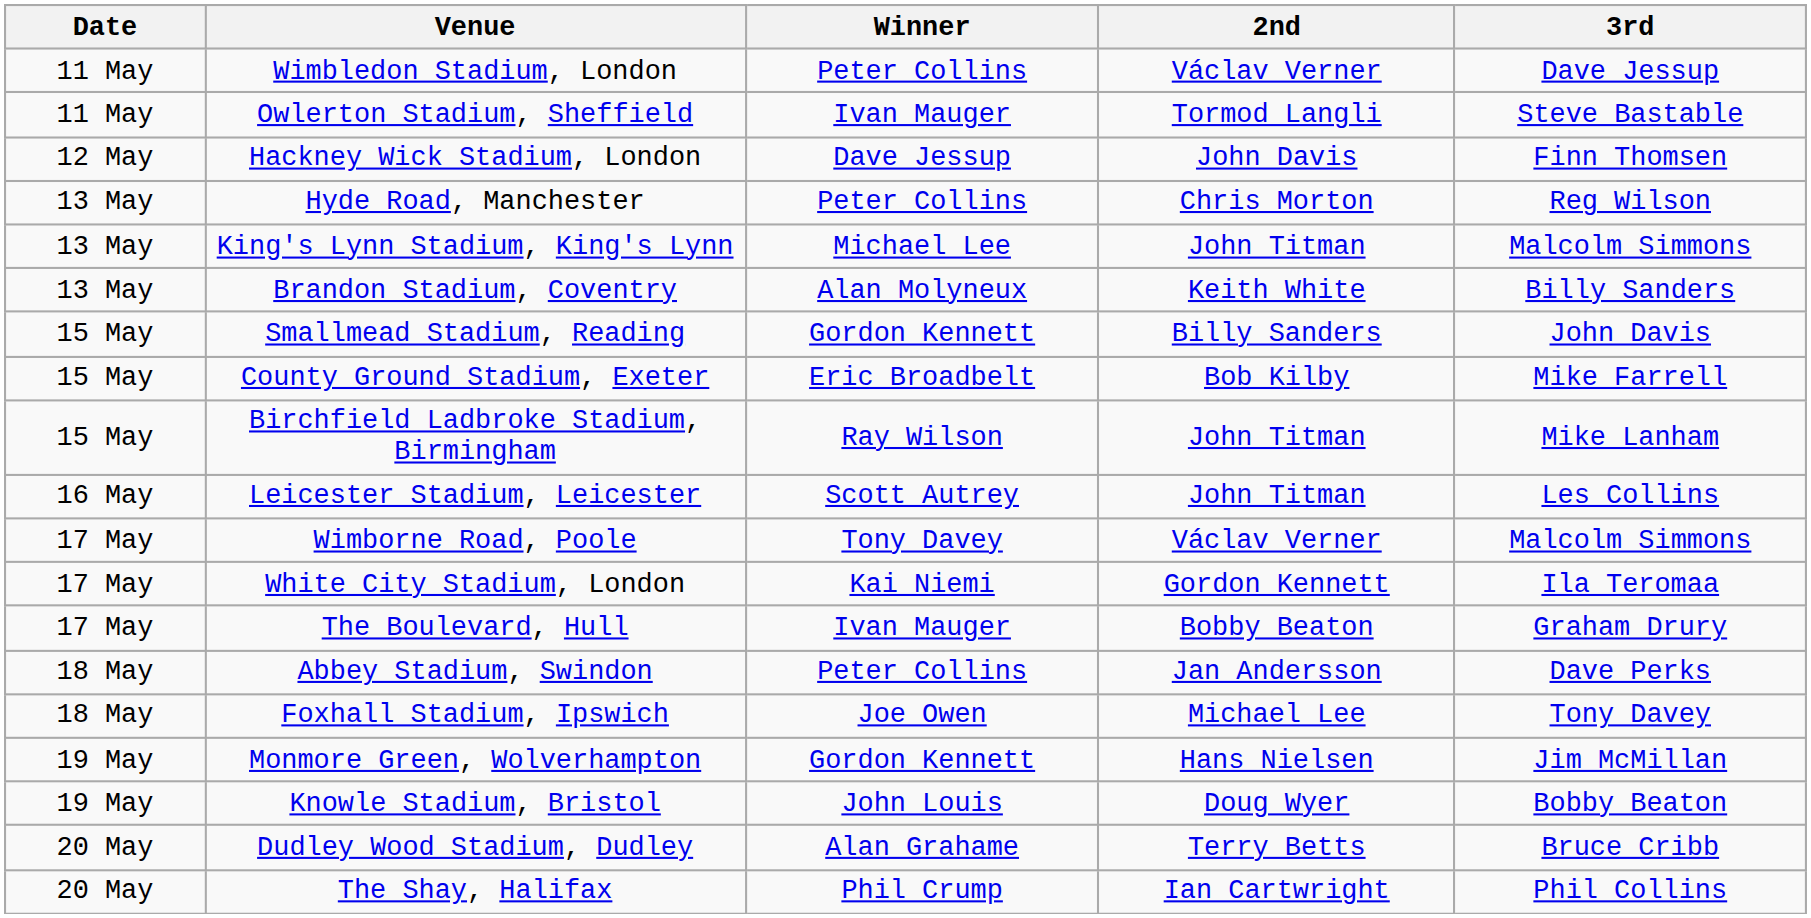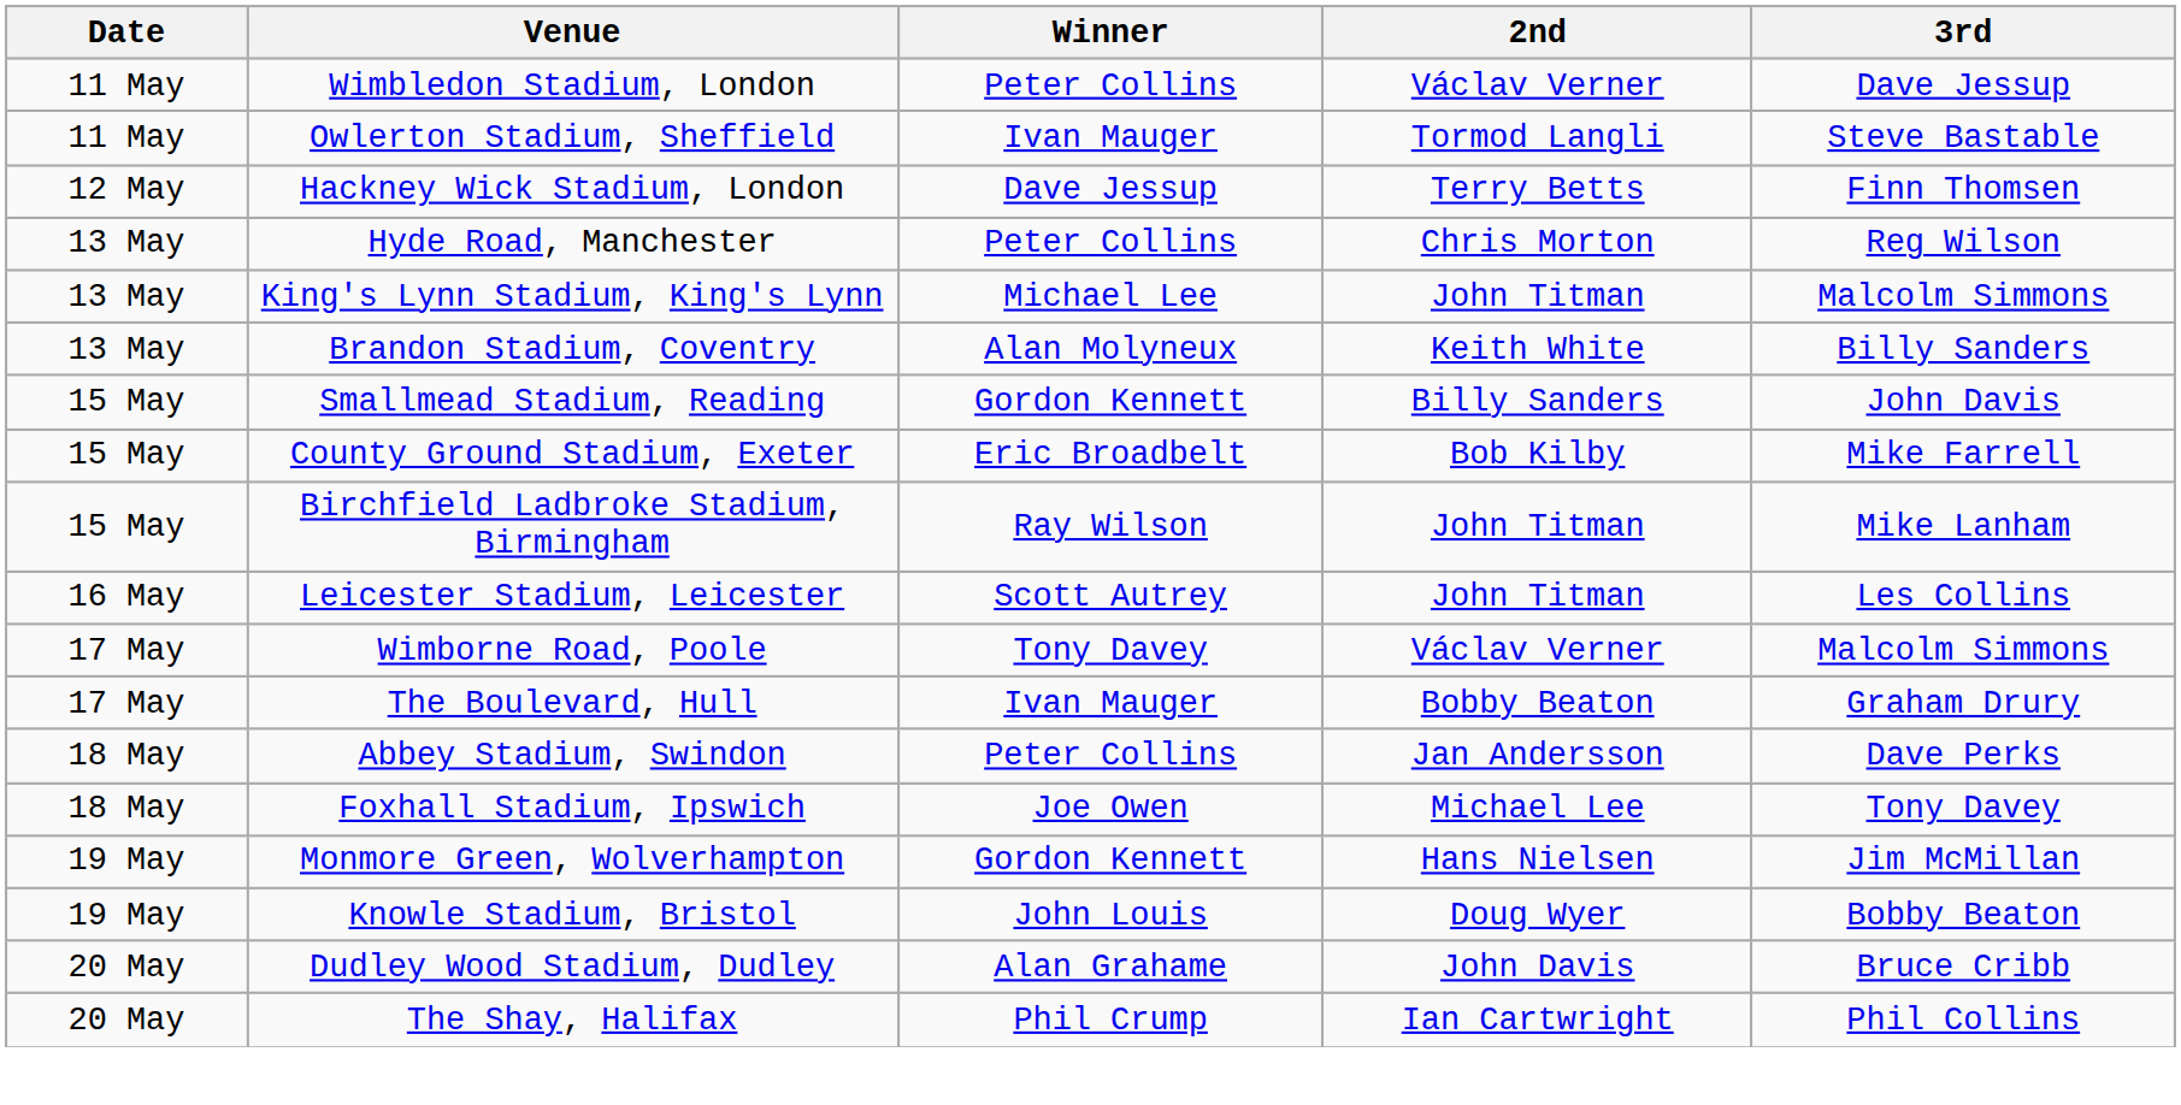 <table class="wikitable" style="text-align:center">
 <tr>
 <th width=100>Date</th>
 <th width=280>Venue</th>
 <th width=180>Winner</th>
 <th width=180>2nd</th>
 <th width=180>3rd</th>
 </tr>
 <tr>
 <td align=center>11 May</td>
 <td><a href='#'>Wimbledon Stadium</a>, London</td>
 <td><a href='#'>Peter Collins</a></td>
 <td><a href='#'>Václav Verner</a></td>
 <td><a href='#'>Dave Jessup</a></td>
 </tr>
 <tr>
 <td align=center>11 May</td>
 <td><a href='#'>Owlerton Stadium</a>, <a href='#'>Sheffield</a></td>
 <td><a href='#'>Ivan Mauger</a></td>
 <td><a href='#'>Tormod Langli</a></td>
 <td><a href='#'>Steve Bastable</a></td>
 </tr>
 <tr>
 <td align=center>12 May</td>
 <td><a href='#'>Hackney Wick Stadium</a>, London</td>
 <td><a href='#'>Dave Jessup</a></td>
-<td><a href='#'>John Davis</a></td>
+<td><a href='#'>Terry Betts</a></td>
 <td><a href='#'>Finn Thomsen</a></td>
 </tr>
 <tr>
 <td align=center>13 May</td>
 <td><a href='#'>Hyde Road</a>, Manchester</td>
 <td><a href='#'>Peter Collins</a></td>
 <td><a href='#'>Chris Morton</a></td>
 <td><a href='#'>Reg Wilson</a></td>
 </tr>
 <tr>
 <td align=center>13 May</td>
 <td><a href='#'>King's Lynn Stadium</a>, <a href='#'>King's Lynn</a></td>
 <td><a href='#'>Michael Lee</a></td>
 <td><a href='#'>John Titman</a></td>
 <td><a href='#'>Malcolm Simmons</a></td>
 </tr>
 <tr>
 <td align=center>13 May</td>
 <td><a href='#'>Brandon Stadium</a>, <a href='#'>Coventry</a></td>
 <td><a href='#'>Alan Molyneux</a></td>
 <td><a href='#'>Keith White</a></td>
 <td><a href='#'>Billy Sanders</a></td>
 </tr>
 <tr>
 <td align=center>15 May</td>
 <td><a href='#'>Smallmead Stadium</a>, <a href='#'>Reading</a></td>
 <td><a href='#'>Gordon Kennett</a></td>
 <td><a href='#'>Billy Sanders</a></td>
 <td><a href='#'>John Davis</a></td>
 </tr>
 <tr>
 <td align=center>15 May</td>
 <td><a href='#'>County Ground Stadium</a>, <a href='#'>Exeter</a></td>
 <td><a href='#'>Eric Broadbelt</a></td>
 <td><a href='#'>Bob Kilby</a></td>
 <td><a href='#'>Mike Farrell</a></td>
 </tr>
 <tr>
 <td align=center>15 May</td>
 <td><a href='#'>Birchfield Ladbroke Stadium</a>, <a href='#'>Birmingham</a></td>
 <td><a href='#'>Ray Wilson</a></td>
 <td><a href='#'>John Titman</a></td>
 <td><a href='#'>Mike Lanham</a></td>
 </tr>
 <tr>
 <td align=center>16 May</td>
 <td><a href='#'>Leicester Stadium</a>, <a href='#'>Leicester</a></td>
 <td><a href='#'>Scott Autrey</a></td>
 <td><a href='#'>John Titman</a></td>
 <td><a href='#'>Les Collins</a></td>
 </tr>
 <tr>
 <td align=center>17 May</td>
 <td><a href='#'>Wimborne Road</a>, <a href='#'>Poole</a></td>
 <td><a href='#'>Tony Davey</a></td>
 <td><a href='#'>Václav Verner</a></td>
 <td><a href='#'>Malcolm Simmons</a></td>
 </tr>
 <tr>
 <td align=center>17 May</td>
-<td><a href='#'>White City Stadium</a>, London</td>
-<td><a href='#'>Kai Niemi</a></td>
-<td><a href='#'>Gordon Kennett</a></td>
-<td><a href='#'>Ila Teromaa</a></td>
-</tr>
-<tr>
-<td align=center>17 May</td>
 <td><a href='#'>The Boulevard</a>, <a href='#'>Hull</a></td>
 <td><a href='#'>Ivan Mauger</a></td>
 <td><a href='#'>Bobby Beaton</a></td>
 <td><a href='#'>Graham Drury</a></td>
 </tr>
 <tr>
 <td align=center>18 May</td>
 <td><a href='#'>Abbey Stadium</a>, <a href='#'>Swindon</a></td>
 <td><a href='#'>Peter Collins</a></td>
 <td><a href='#'>Jan Andersson</a></td>
 <td><a href='#'>Dave Perks</a></td>
 </tr>
 <tr>
 <td align=center>18 May</td>
 <td><a href='#'>Foxhall Stadium</a>, <a href='#'>Ipswich</a></td>
 <td><a href='#'>Joe Owen</a></td>
 <td><a href='#'>Michael Lee</a></td>
 <td><a href='#'>Tony Davey</a></td>
 </tr>
 <tr>
 <td align=center>19 May</td>
 <td><a href='#'>Monmore Green</a>, <a href='#'>Wolverhampton</a></td>
 <td><a href='#'>Gordon Kennett</a></td>
 <td><a href='#'>Hans Nielsen</a></td>
 <td><a href='#'>Jim McMillan</a></td>
 </tr>
 <tr>
 <td align=center>19 May</td>
 <td><a href='#'>Knowle Stadium</a>, <a href='#'>Bristol</a></td>
 <td><a href='#'>John Louis</a></td>
 <td><a href='#'>Doug Wyer</a></td>
 <td><a href='#'>Bobby Beaton</a></td>
 </tr>
 <tr>
 <td align=center>20 May</td>
 <td><a href='#'>Dudley Wood Stadium</a>, <a href='#'>Dudley</a></td>
 <td><a href='#'>Alan Grahame</a></td>
-<td><a href='#'>Terry Betts</a></td>
+<td><a href='#'>John Davis</a></td>
 <td><a href='#'>Bruce Cribb</a></td>
 </tr>
 <tr>
 <td align=center>20 May</td>
 <td><a href='#'>The Shay</a>, <a href='#'>Halifax</a></td>
 <td><a href='#'>Phil Crump</a></td>
 <td><a href='#'>Ian Cartwright</a></td>
 <td><a href='#'>Phil Collins</a></td>
 </tr>
 </table>
